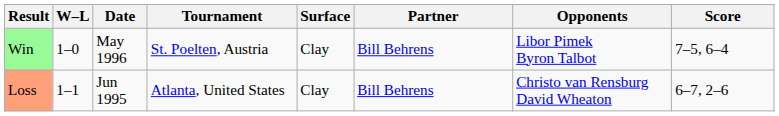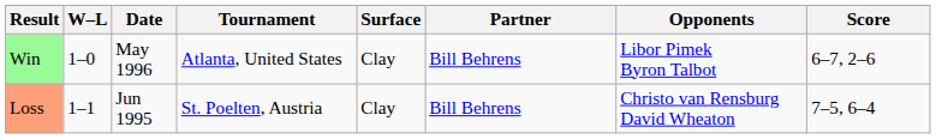 <table class="sortable wikitable">
 <tr>
 <th>Result</th>
 <th class="unsortable">W–L</th>
 <th style="width:50px">Date</th>
 <th style="width:150px">Tournament</th>
 <th style="width:50px">Surface</th>
 <th style="width:160px">Partner</th>
 <th style="width:160px">Opponents</th>
 <th style="width:100px" class="unsortable">Score</th>
 </tr>
 <tr>
 <td style="background:#98fb98;">Win</td>
 <td>1–0</td>
 <td>May 1996</td>
-<td><a href='#'>St. Poelten</a>, Austria</td>
+<td><a href='#'>Atlanta</a>, United States</td>
 <td>Clay</td>
 <td> <a href='#'>Bill Behrens</a></td>
 <td> <a href='#'>Libor Pimek</a><br> <a href='#'>Byron Talbot</a></td>
-<td>7–5, 6–4</td>
+<td>6–7, 2–6</td>
 </tr>
 <tr>
 <td style="background:#ffa07a;">Loss</td>
 <td>1–1</td>
 <td>Jun 1995</td>
-<td><a href='#'>Atlanta</a>, United States</td>
+<td><a href='#'>St. Poelten</a>, Austria</td>
 <td>Clay</td>
 <td> <a href='#'>Bill Behrens</a></td>
 <td> <a href='#'>Christo van Rensburg</a><br> <a href='#'>David Wheaton</a></td>
-<td>6–7, 2–6</td>
+<td>7–5, 6–4</td>
 </tr>
 </table>
